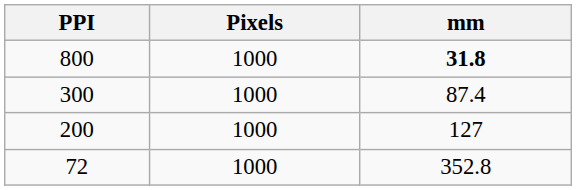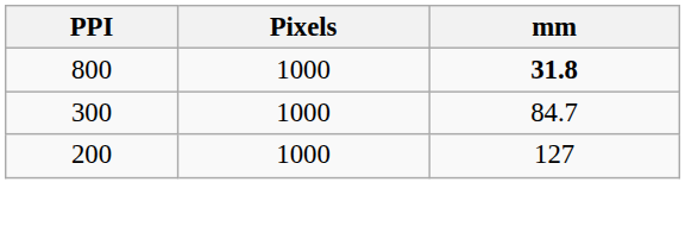 <table class="wikitable sortable alternance" style=" text-align:center; width:400px;">
 <tr>
 <th width="100px">PPI</th>
 <th width="150px">Pixels</th>
 <th width="150px">mm</th>
 </tr>
 <tr>
 <td>800</td>
 <td>1000</td>
 <td><strong>31.8</strong></td>
 </tr>
 <tr>
 <td>300</td>
 <td>1000</td>
-<td>87.4</td>
+<td>84.7</td>
 </tr>
 <tr>
 <td>200</td>
 <td>1000</td>
 <td>127</td>
 </tr>
-<tr>
-<td>72</td>
-<td>1000</td>
-<td>352.8</td>
-</tr>
 </table>
